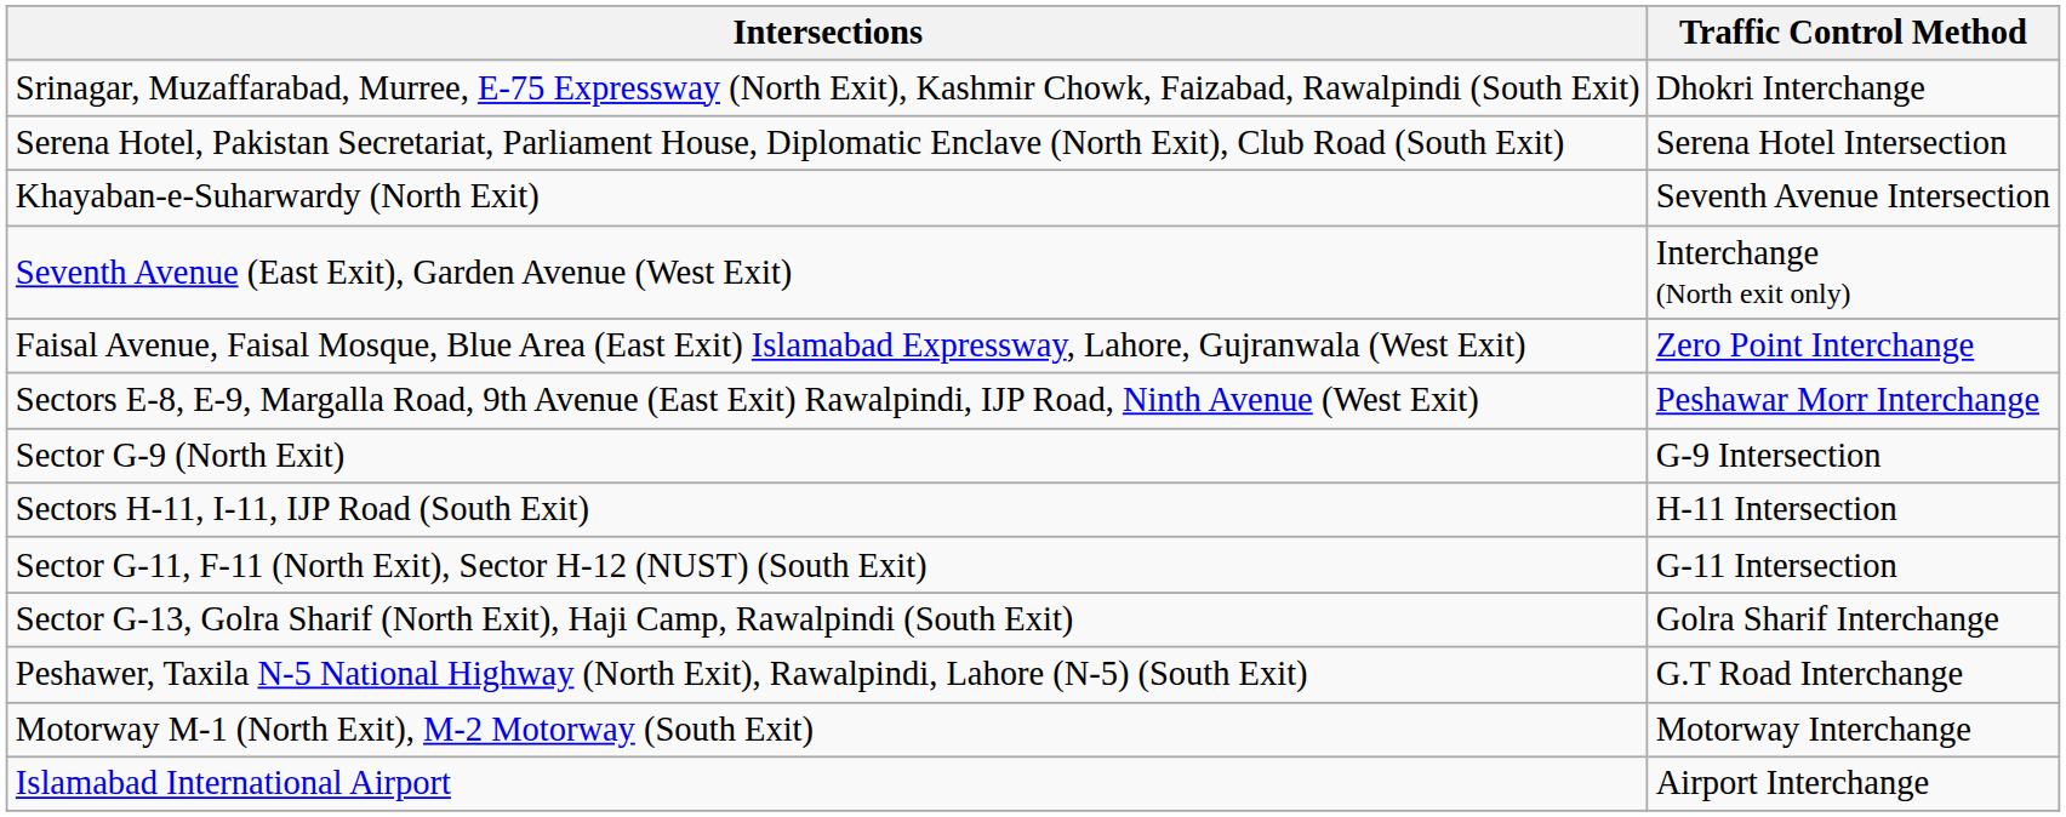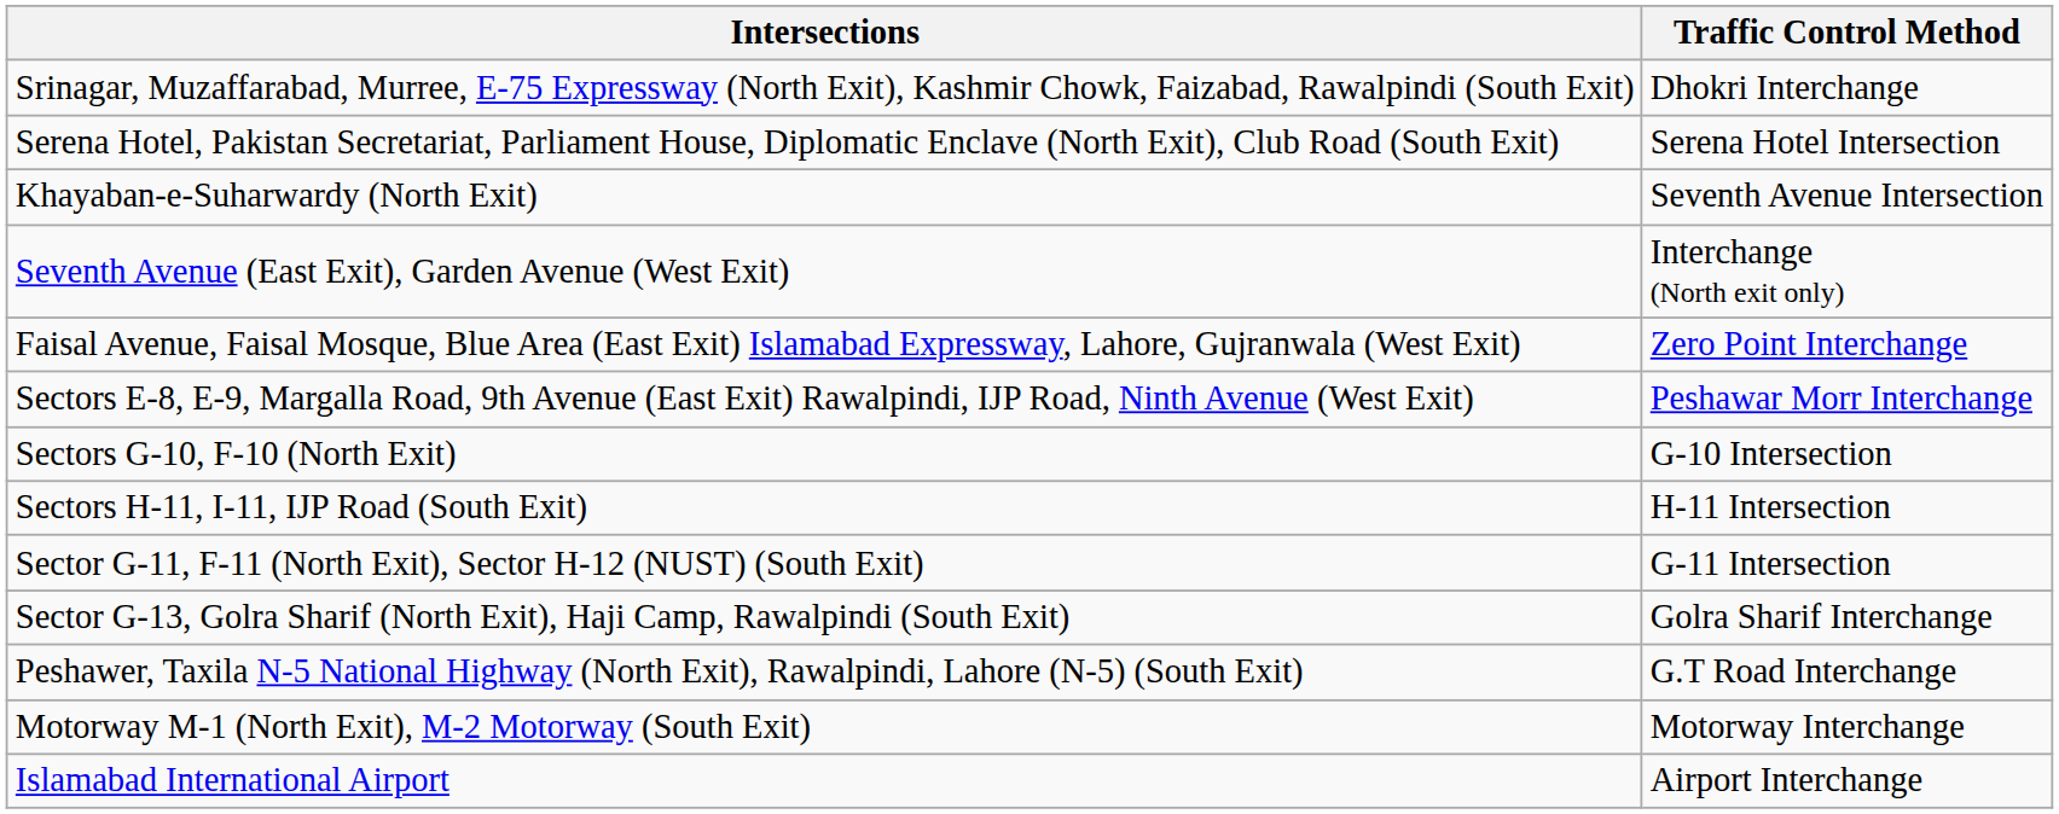 <table class="wikitable" style="margin:1em auto;">
 <tr>
 <th>Intersections</th>
 <th>Traffic Control Method</th>
 </tr>
 <tr>
 <td>Srinagar, Muzaffarabad, Murree, <a href='#'>E-75 Expressway</a> (North Exit), Kashmir Chowk, Faizabad, Rawalpindi (South Exit)</td>
 <td>Dhokri  Interchange</td>
 </tr>
 <tr>
 <td>Serena Hotel, Pakistan Secretariat, Parliament House, Diplomatic Enclave (North Exit), Club Road (South Exit)</td>
 <td>Serena Hotel Intersection</td>
 </tr>
 <tr>
 <td>Khayaban-e-Suharwardy (North Exit)</td>
 <td>Seventh Avenue Intersection</td>
 </tr>
 <tr>
 <td><a href='#'>Seventh Avenue</a> (East Exit), Garden Avenue (West Exit)</td>
 <td>Interchange<br><small>(North exit only)</small></td>
 </tr>
 <tr>
 <td>Faisal Avenue, Faisal Mosque, Blue Area (East Exit) <a href='#'>Islamabad Expressway</a>, Lahore, Gujranwala (West Exit)</td>
 <td><a href='#'>Zero Point Interchange</a></td>
 </tr>
 <tr>
 <td>Sectors E-8, E-9, Margalla Road, 9th Avenue (East Exit) Rawalpindi, IJP Road, <a href='#'>Ninth Avenue</a> (West Exit)</td>
 <td><a href='#'>Peshawar Morr Interchange</a></td>
 </tr>
 <tr>
-<td>Sector G-9 (North Exit)</td>
-<td>G-9 Intersection</td>
+<td>Sectors G-10, F-10 (North Exit)</td>
+<td>G-10 Intersection</td>
 </tr>
 <tr>
 <td>Sectors H-11, I-11, IJP Road (South Exit)</td>
 <td>H-11 Intersection</td>
 </tr>
 <tr>
 <td>Sector G-11, F-11 (North Exit), Sector H-12 (NUST) (South Exit)</td>
 <td>G-11 Intersection</td>
 </tr>
 <tr>
 <td>Sector G-13, Golra Sharif (North Exit),  Haji Camp, Rawalpindi (South Exit)</td>
 <td>Golra Sharif Interchange</td>
 </tr>
 <tr>
 <td>Peshawer, Taxila <a href='#'>N-5 National Highway</a> (North Exit), Rawalpindi, Lahore (N-5) (South Exit)</td>
 <td>G.T Road Interchange</td>
 </tr>
 <tr>
 <td>Motorway M-1 (North Exit), <a href='#'>M-2 Motorway</a> (South Exit)</td>
 <td>Motorway Interchange</td>
 </tr>
 <tr>
 <td><a href='#'>Islamabad International Airport</a></td>
 <td>Airport Interchange</td>
 </tr>
 </table>
